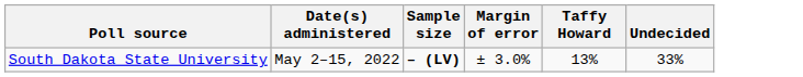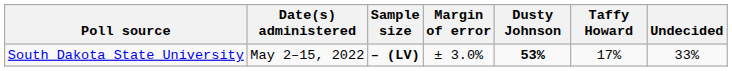 <table class="wikitable" style="font-size:90%;text-align:center;">
 <tr valign=bottom>
 <th>Poll source</th>
 <th>Date(s)<br>administered</th>
 <th>Sample<br>size</th>
 <th>Margin<br>of error</th>
+<th style="width:60px;">Dusty<br>Johnson</th>
 <th style="width:60px;">Taffy<br>Howard</th>
 <th>Undecided</th>
 </tr>
 <tr>
 <td style="text-align:left;"><a href='#'>South Dakota State University</a></td>
 <td>May 2–15, 2022</td>
 <td><strong>– (LV)</strong></td>
 <td>± 3.0%</td>
-<td>13%</td>
+<td><strong>53%</strong></td>
+<td>17%</td>
 <td>33%</td>
 </tr>
 </table>
